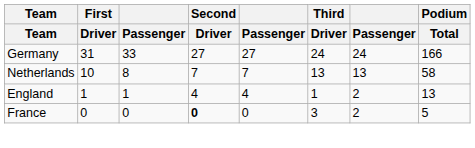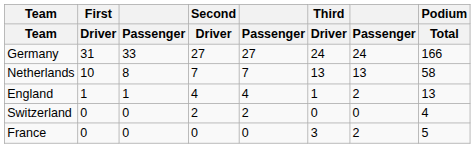 <table class="wikitable sortable" style="text-align:left;">
 <tr>
 <th>Team</th>
 <th>First</th>
 <th></th>
 <th>Second</th>
 <th></th>
 <th>Third</th>
 <th></th>
 <th>Podium</th>
 </tr>
 <tr>
 <th>Team</th>
 <th>Driver</th>
 <th>Passenger</th>
 <th>Driver</th>
 <th>Passenger</th>
 <th>Driver</th>
 <th>Passenger</th>
 <th>Total</th>
 </tr>
 <tr>
 <td> Germany</td>
 <td>31</td>
 <td>33</td>
 <td>27</td>
 <td>27</td>
 <td>24</td>
 <td>24</td>
 <td>166</td>
 </tr>
 <tr>
 <td> Netherlands</td>
 <td>10</td>
 <td>8</td>
 <td>7</td>
 <td>7</td>
 <td>13</td>
 <td>13</td>
 <td>58</td>
 </tr>
 <tr>
 <td> England</td>
 <td>1</td>
 <td>1</td>
 <td>4</td>
 <td>4</td>
 <td>1</td>
 <td>2</td>
 <td>13</td>
 </tr>
 <tr>
+<td> Switzerland</td>
+<td>0</td>
+<td>0</td>
+<td>2</td>
+<td>2</td>
+<td>0</td>
+<td>0</td>
+<td>4</td>
+</tr>
+<tr>
 <td> France</td>
 <td>0</td>
 <td>0</td>
-<td><strong>0</strong></td>
+<td>0</td>
 <td>0</td>
 <td>3</td>
 <td>2</td>
 <td>5</td>
 </tr>
 </table>
